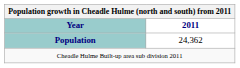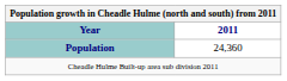 <table class="wikitable" style="font-size:90%; width:30%; border:0; text-align:center; line-height:120%;">
 <tr>
 <th colspan="2" style="text-align:center;font-size:90%;">Population growth in Cheadle Hulme (north and south) from 2011</th>
 </tr>
 <tr>
 <th style="background:#9cc; color:navy; height:17px;">Year</th>
 <th style="background:#fff; color:navy;">2011</th>
 </tr>
 <tr style="text-align:center;">
 <th style="background:#9cc; color:navy; height:17px;">Population</th>
-<td style="background:#fff; color:black;">24,362</td>
+<td style="background:#fff; color:black;">24,360</td>
 </tr>
 <tr>
 <td colspan="2" style="text-align:center;font-size:90%;"><small>  Cheadle Hulme Built-up area sub division 2011</small></td>
 </tr>
 </table>
